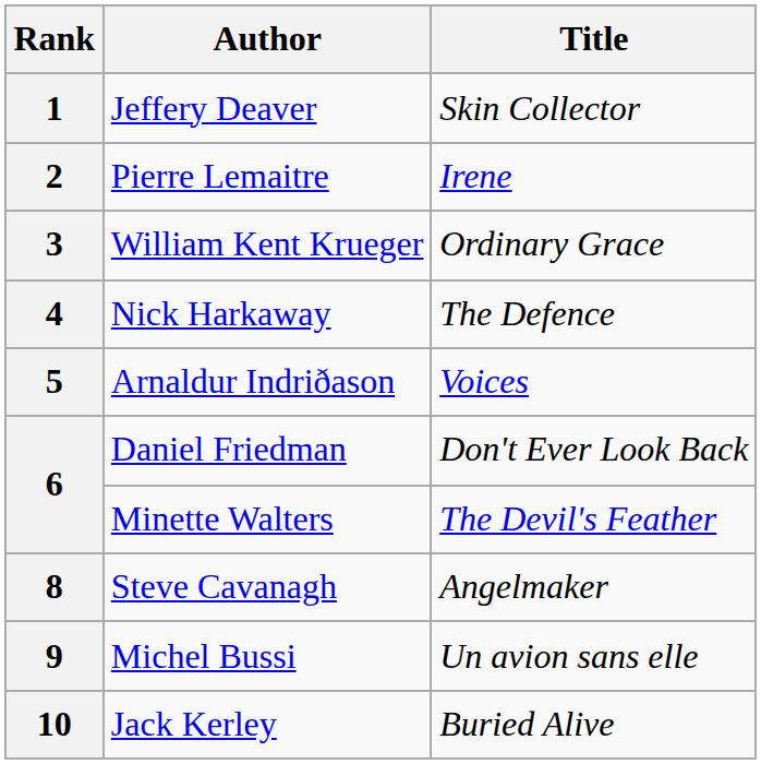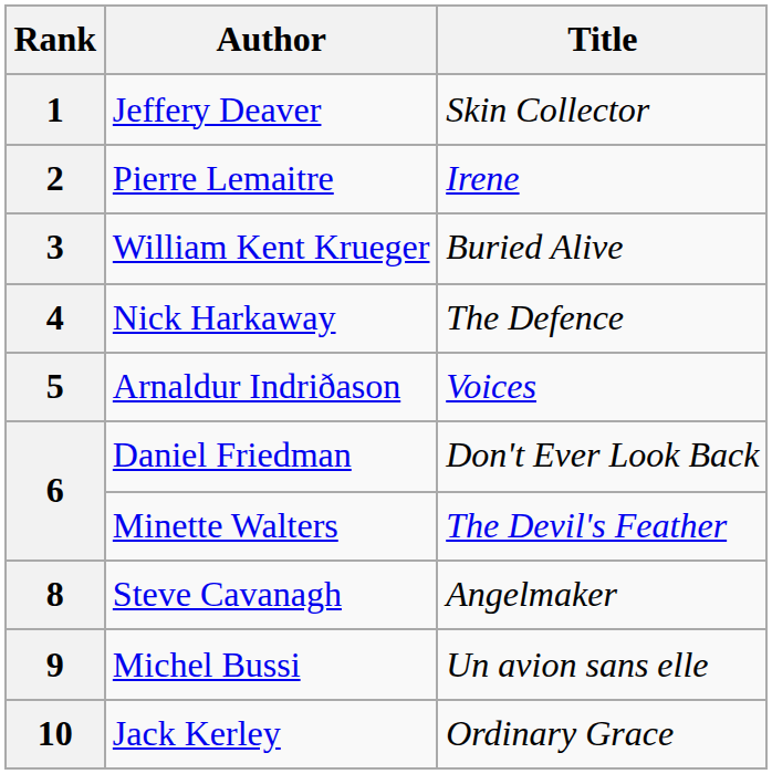 <table class="wikitable sortable" style="font-size:1.00em; line-height:1.5em;">
 <tr>
 <th>Rank</th>
 <th>Author</th>
 <th>Title</th>
 </tr>
 <tr>
 <th>1</th>
 <td><a href='#'>Jeffery Deaver</a></td>
 <td><em>Skin Collector</em></td>
 </tr>
 <tr>
 <th>2</th>
 <td><a href='#'>Pierre Lemaitre</a></td>
 <td><em><a href='#'>Irene</a></em></td>
 </tr>
 <tr>
 <th>3</th>
 <td><a href='#'>William Kent Krueger</a></td>
-<td><em>Ordinary Grace</em></td>
+<td><em>Buried Alive</em></td>
 </tr>
 <tr>
 <th>4</th>
 <td><a href='#'>Nick Harkaway</a></td>
 <td><em>The Defence</em></td>
 </tr>
 <tr>
 <th>5</th>
 <td><a href='#'>Arnaldur Indriðason</a></td>
 <td><em><a href='#'>Voices</a></em></td>
 </tr>
 <tr>
 <th rowspan="2">6</th>
 <td><a href='#'>Daniel Friedman</a></td>
 <td><em>Don't Ever Look Back</em></td>
 </tr>
 <tr>
 <td><a href='#'>Minette Walters</a></td>
 <td><em><a href='#'>The Devil's Feather</a></em></td>
 </tr>
 <tr>
 <th>8</th>
 <td><a href='#'>Steve Cavanagh</a></td>
 <td><em>Angelmaker</em></td>
 </tr>
 <tr>
 <th>9</th>
 <td><a href='#'>Michel Bussi</a></td>
 <td><em>Un avion sans elle</em></td>
 </tr>
 <tr>
 <th>10</th>
 <td><a href='#'>Jack Kerley</a></td>
-<td><em>Buried Alive</em></td>
+<td><em>Ordinary Grace</em></td>
 </tr>
 </table>
